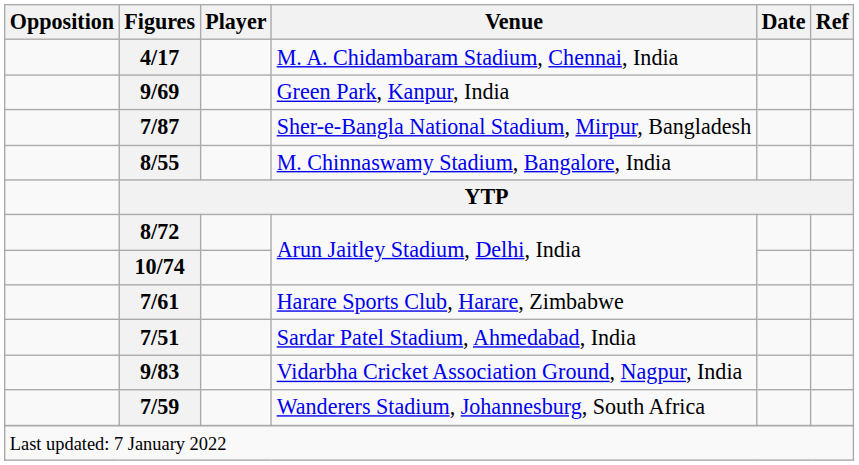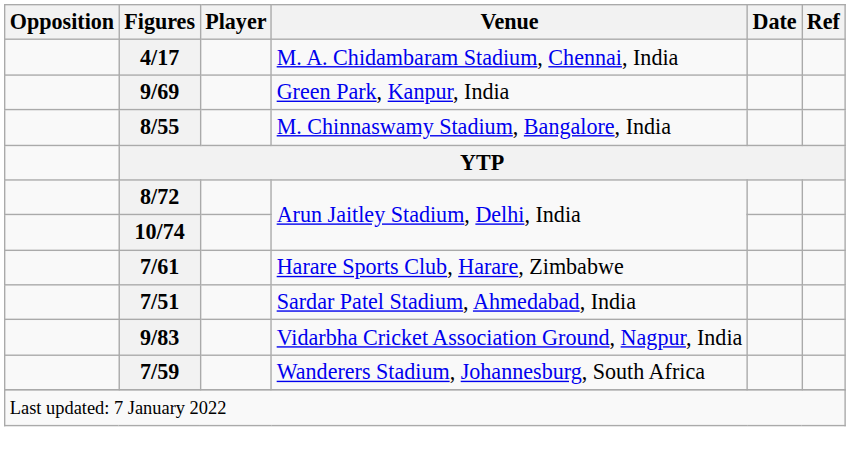 <table class="wikitable sortable">
 <tr>
 <th scope=col>Opposition</th>
 <th scope=col>Figures</th>
 <th scope=col>Player</th>
 <th scope=col>Venue</th>
 <th scope=col>Date</th>
 <th scope=col>Ref</th>
 </tr>
 <tr>
 <td style=text-align:left;></td>
 <th>4/17</th>
 <td></td>
 <td><a href='#'>M. A. Chidambaram Stadium</a>, <a href='#'>Chennai</a>, India</td>
 <td></td>
 <td></td>
 </tr>
 <tr>
 <td style=text-align:left;></td>
 <th>9/69</th>
 <td></td>
 <td><a href='#'>Green Park</a>, <a href='#'>Kanpur</a>, India</td>
-<td></td>
-<td></td>
-</tr>
-<tr>
-<td style=text-align:left;></td>
-<th>7/87</th>
-<td></td>
-<td><a href='#'>Sher-e-Bangla National Stadium</a>, <a href='#'>Mirpur</a>, Bangladesh</td>
 <td></td>
 <td></td>
 </tr>
 <tr>
 <td style=text-align:left;></td>
 <th>8/55</th>
 <td></td>
 <td><a href='#'>M. Chinnaswamy Stadium</a>, <a href='#'>Bangalore</a>, India</td>
 <td></td>
 <td></td>
 </tr>
 <tr>
 <td style=text-align:left;></td>
 <th scope=row style=text-align:center; colspan=5>YTP</th>
 </tr>
 <tr>
 <td style=text-align:left;></td>
 <th>8/72</th>
 <td></td>
 <td rowspan=2><a href='#'>Arun Jaitley Stadium</a>, <a href='#'>Delhi</a>, India</td>
 <td></td>
 <td></td>
 </tr>
 <tr>
 <td style=text-align:left;></td>
 <th>10/74</th>
 <td></td>
 <td></td>
 <td></td>
 </tr>
 <tr>
 <td style=text-align:left;></td>
 <th>7/61</th>
 <td></td>
 <td><a href='#'>Harare Sports Club</a>, <a href='#'>Harare</a>, Zimbabwe</td>
 <td></td>
 <td></td>
 </tr>
 <tr>
 <td style=text-align:left;></td>
 <th>7/51</th>
 <td></td>
 <td><a href='#'>Sardar Patel Stadium</a>, <a href='#'>Ahmedabad</a>, India</td>
 <td></td>
 <td></td>
 </tr>
 <tr>
 <td style=text-align:left;></td>
 <th>9/83</th>
 <td></td>
 <td><a href='#'>Vidarbha Cricket Association Ground</a>, <a href='#'>Nagpur</a>, India</td>
 <td></td>
 <td></td>
 </tr>
 <tr>
 <td style=text-align:left;></td>
 <th>7/59</th>
 <td></td>
 <td><a href='#'>Wanderers Stadium</a>, <a href='#'>Johannesburg</a>, South Africa</td>
 <td></td>
 <td></td>
 </tr>
 <tr>
 </tr>
 <tr class=sortbottom>
 <td colspan=6><small>Last updated: 7 January 2022</small></td>
 </tr>
 </table>
